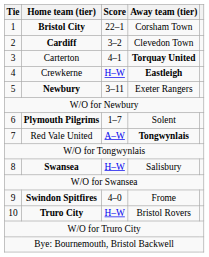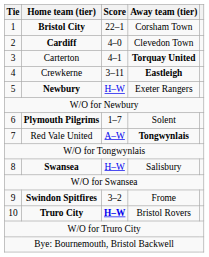 <table class="wikitable" style="text-align:center; font-size:85%">
 <tr>
 <th>Tie</th>
 <th>Home team (tier)</th>
 <th>Score</th>
 <th>Away team (tier)</th>
 <th></th>
 </tr>
 <tr>
 <td align="center">1</td>
 <td><strong>Bristol City</strong></td>
 <td align="center">22–1</td>
 <td>Corsham Town</td>
 <td></td>
 </tr>
 <tr>
 <td align="center">2</td>
 <td><strong>Cardiff</strong></td>
-<td align="center">3–2 </td>
+<td align="center">4–0</td>
 <td>Clevedon Town</td>
 <td></td>
 </tr>
 <tr>
 <td align="center">3</td>
 <td>Carterton</td>
 <td align="center">4–1</td>
 <td><strong>Torquay United</strong></td>
 <td></td>
 </tr>
 <tr>
 <td align="center">4</td>
 <td>Crewkerne</td>
-<td align="center"><a href='#'>H–W</a></td>
+<td align="center">3–11</td>
 <td><strong>Eastleigh</strong></td>
 <td></td>
 </tr>
 <tr>
 <td align="center">5</td>
 <td><strong>Newbury</strong></td>
-<td align="center">3–11</td>
+<td align="center"><a href='#'>H–W</a></td>
 <td>Exeter Rangers</td>
 <td></td>
 </tr>
 <tr>
 <td colspan="5" align="center">W/O for Newbury</td>
 </tr>
 <tr>
 <td align="center">6</td>
 <td><strong>Plymouth Pilgrims</strong></td>
 <td align="center">1–7</td>
 <td>Solent</td>
 <td></td>
 </tr>
 <tr>
 <td align="center">7</td>
 <td>Red Vale United</td>
 <td align="center"><a href='#'>A–W</a></td>
 <td><strong>Tongwynlais</strong></td>
 <td></td>
 </tr>
 <tr>
 <td colspan="5" align="center">W/O for Tongwynlais</td>
 </tr>
 <tr>
 <td align="center">8</td>
 <td><strong>Swansea</strong></td>
 <td align="center"><a href='#'>H–W</a></td>
 <td>Salisbury</td>
 <td></td>
 </tr>
 <tr>
 <td colspan="5" align="center">W/O for Swansea</td>
 </tr>
 <tr>
 <td align="center">9</td>
 <td><strong>Swindon Spitfires</strong></td>
-<td align="center">4–0</td>
+<td align="center">3–2 </td>
 <td>Frome</td>
 <td></td>
 </tr>
 <tr>
 <td align="center">10</td>
 <td><strong>Truro City</strong></td>
-<td align="center"><a href='#'>H–W</a></td>
+<td align="center"><strong><a href='#'>H–W</a></strong></td>
 <td>Bristol Rovers</td>
 <td></td>
 </tr>
 <tr>
 <td colspan="5" align="center">W/O for Truro City</td>
 </tr>
 <tr>
 <td colspan="5" align="center">Bye: Bournemouth, Bristol Backwell</td>
 </tr>
 </table>
